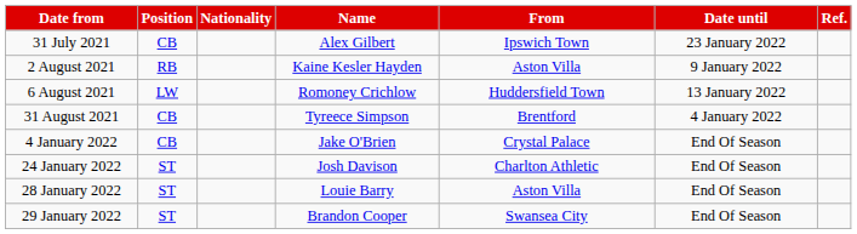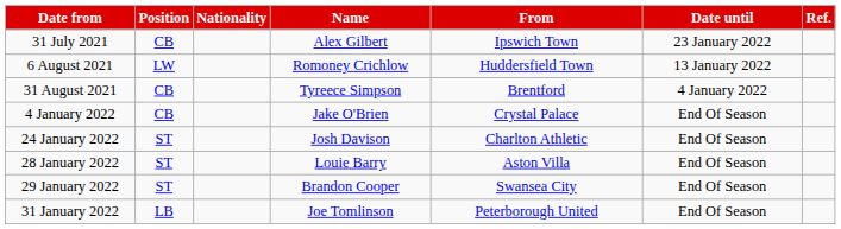 <table class="wikitable"  style="text-align:center; font-size:90%; ">
 <tr>
 <th style="background:#DD0000;color:#fff; width:120px;">Date from</th>
 <th style="background:#DD0000;color:#fff; width:50px;">Position</th>
 <th style="background:#DD0000;color:#fff; width:50px;">Nationality</th>
 <th style="background:#DD0000;color:#fff; width:150px;">Name</th>
 <th style="background:#DD0000;color:#fff; width:200px;">From</th>
 <th style="background:#DD0000;color:#fff; width:150px;">Date until</th>
 <th style="background:#DD0000;color:#fff; width:25px;">Ref.</th>
 </tr>
 <tr>
 <td>31 July 2021</td>
 <td><a href='#'>CB</a></td>
 <td></td>
 <td><a href='#'>Alex Gilbert</a></td>
 <td> <a href='#'>Ipswich Town</a></td>
 <td>23 January 2022</td>
-<td></td>
-</tr>
-<tr>
-<td>2 August 2021</td>
-<td><a href='#'>RB</a></td>
-<td></td>
-<td><a href='#'>Kaine Kesler Hayden</a></td>
-<td> <a href='#'>Aston Villa</a></td>
-<td>9 January 2022</td>
 <td></td>
 </tr>
 <tr>
 <td>6 August 2021</td>
 <td><a href='#'>LW</a></td>
 <td></td>
 <td><a href='#'>Romoney Crichlow</a></td>
 <td> <a href='#'>Huddersfield Town</a></td>
 <td>13 January 2022</td>
 <td></td>
 </tr>
 <tr>
 <td>31 August 2021</td>
 <td><a href='#'>CB</a></td>
 <td></td>
 <td><a href='#'>Tyreece Simpson</a></td>
 <td> <a href='#'>Brentford</a></td>
 <td>4 January 2022</td>
 <td></td>
 </tr>
 <tr>
 <td>4 January 2022</td>
 <td><a href='#'>CB</a></td>
 <td></td>
 <td><a href='#'>Jake O'Brien</a></td>
 <td> <a href='#'>Crystal Palace</a></td>
 <td>End Of Season</td>
 <td></td>
 </tr>
 <tr>
 <td>24 January 2022</td>
 <td><a href='#'>ST</a></td>
 <td></td>
 <td><a href='#'>Josh Davison</a></td>
 <td> <a href='#'>Charlton Athletic</a></td>
 <td>End Of Season</td>
 <td></td>
 </tr>
 <tr>
 <td>28 January 2022</td>
 <td><a href='#'>ST</a></td>
 <td></td>
 <td><a href='#'>Louie Barry</a></td>
 <td> <a href='#'>Aston Villa</a></td>
 <td>End Of Season</td>
 <td></td>
 </tr>
 <tr>
 <td>29 January 2022</td>
 <td><a href='#'>ST</a></td>
 <td></td>
 <td><a href='#'>Brandon Cooper</a></td>
 <td> <a href='#'>Swansea City</a></td>
 <td>End Of Season</td>
 <td></td>
 </tr>
+<tr>
+<td>31 January 2022</td>
+<td><a href='#'>LB</a></td>
+<td></td>
+<td><a href='#'>Joe Tomlinson</a></td>
+<td> <a href='#'>Peterborough United</a></td>
+<td>End Of Season</td>
+<td></td>
+</tr>
 </table>
